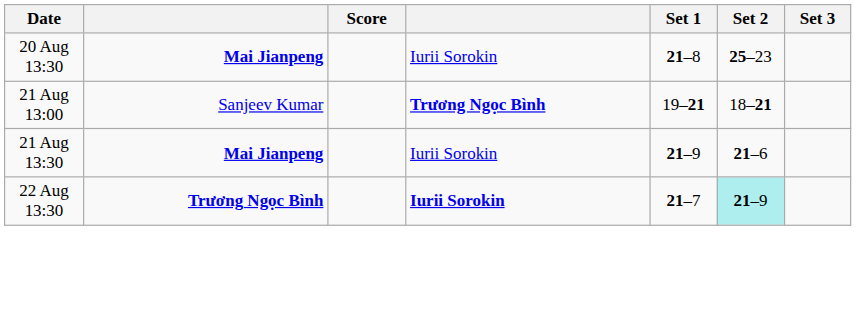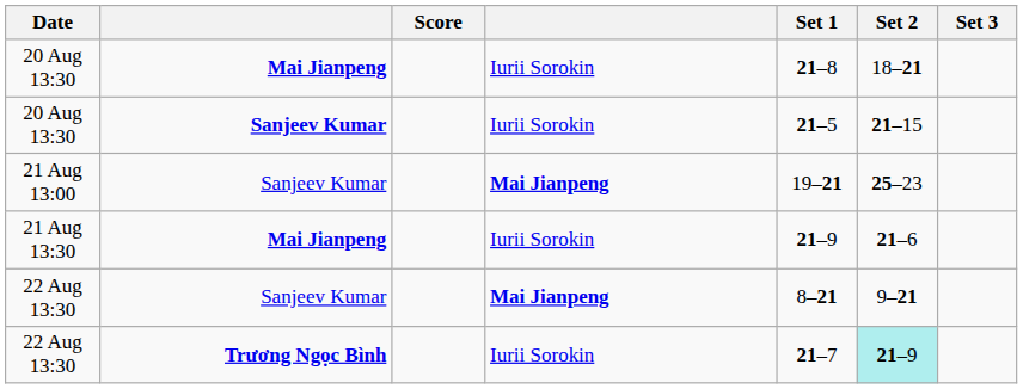 <table class="wikitable" style="text-align:center; font-size:90%">
 <tr>
 <th width="60">Date</th>
 <th align="right" width="200"></th>
 <th width="60">Score</th>
 <th align="left" width="200"></th>
 <th width="50">Set 1</th>
 <th width="50">Set 2</th>
 <th width="50">Set 3</th>
 </tr>
 <tr>
 <td>20 Aug<br>13:30</td>
 <td align="right"><strong><a href='#'>Mai Jianpeng</a> </strong></td>
 <td align="center"></td>
 <td align="left"> <a href='#'>Iurii Sorokin</a></td>
 <td><strong>21</strong>–8</td>
-<td><strong>25</strong>–23</td>
+<td>18–<strong>21</strong></td>
+<td></td>
+</tr>
+<tr>
+<td>20 Aug<br>13:30</td>
+<td align="right"><strong><a href='#'>Sanjeev Kumar</a> </strong></td>
+<td align="center"></td>
+<td align="left"> <a href='#'>Iurii Sorokin</a></td>
+<td><strong>21</strong>–5</td>
+<td><strong>21</strong>–15</td>
 <td></td>
 </tr>
 <tr>
 <td>21 Aug<br>13:00</td>
 <td align="right"><a href='#'>Sanjeev Kumar</a> </td>
 <td align="center"></td>
-<td align="left"><strong> <a href='#'>Trương Ngọc Bình</a></strong></td>
+<td align="left"><strong> <a href='#'>Mai Jianpeng</a></strong></td>
 <td>19–<strong>21</strong></td>
-<td>18–<strong>21</strong></td>
+<td><strong>25</strong>–23</td>
 <td></td>
 </tr>
 <tr>
 <td>21 Aug<br>13:30</td>
 <td align="right"><strong><a href='#'>Mai Jianpeng</a> </strong></td>
 <td align="center"></td>
 <td align="left"> <a href='#'>Iurii Sorokin</a></td>
 <td><strong>21</strong>–9</td>
 <td><strong>21</strong>–6</td>
 <td></td>
 </tr>
 <tr>
 <td>22 Aug<br>13:30</td>
+<td align="right"><a href='#'>Sanjeev Kumar</a> </td>
+<td align="center"></td>
+<td align="left"><strong> <a href='#'>Mai Jianpeng</a></strong></td>
+<td>8–<strong>21</strong></td>
+<td>9–<strong>21</strong></td>
+<td></td>
+</tr>
+<tr>
+<td>22 Aug<br>13:30</td>
 <td align="right"><strong><a href='#'>Trương Ngọc Bình</a> </strong></td>
 <td align="center"></td>
-<td align="left"><strong> <a href='#'>Iurii Sorokin</a></strong></td>
+<td align="left"> <a href='#'>Iurii Sorokin</a></td>
 <td><strong>21</strong>–7</td>
 <td style="background: paleturquoise;"><strong>21</strong>–9</td>
 <td></td>
 </tr>
 </table>
